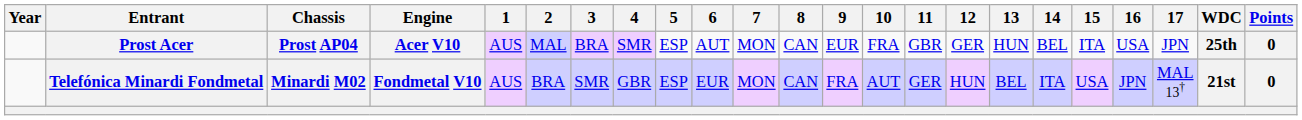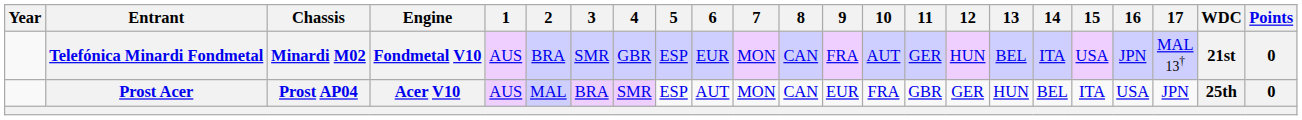 <table class="wikitable" style="text-align:center; font-size:85%">
 <tr>
 <th>Year</th>
 <th>Entrant</th>
 <th>Chassis</th>
 <th>Engine</th>
 <th>1</th>
 <th>2</th>
 <th>3</th>
 <th>4</th>
 <th>5</th>
 <th>6</th>
 <th>7</th>
 <th>8</th>
 <th>9</th>
 <th>10</th>
 <th>11</th>
 <th>12</th>
 <th>13</th>
 <th>14</th>
 <th>15</th>
 <th>16</th>
 <th>17</th>
 <th>WDC</th>
 <th><a href='#'>Points</a></th>
 </tr>
 <tr>
 <td></td>
+<th nowrap><a href='#'>Telefónica Minardi Fondmetal</a></th>
+<th nowrap><a href='#'>Minardi</a> <a href='#'>M02</a></th>
+<th nowrap><a href='#'>Fondmetal</a> <a href='#'>V10</a></th>
+<td style="background:#EFCFFF;"><a href='#'>AUS</a><br></td>
+<td style="background:#CFCFFF;"><a href='#'>BRA</a><br></td>
+<td style="background:#CFCFFF;"><a href='#'>SMR</a><br></td>
+<td style="background:#CFCFFF;"><a href='#'>GBR</a><br></td>
+<td style="background:#CFCFFF;"><a href='#'>ESP</a><br></td>
+<td style="background:#CFCFFF;"><a href='#'>EUR</a><br></td>
+<td style="background:#EFCFFF;"><a href='#'>MON</a><br></td>
+<td style="background:#CFCFFF;"><a href='#'>CAN</a><br></td>
+<td style="background:#EFCFFF;"><a href='#'>FRA</a><br></td>
+<td style="background:#CFCFFF;"><a href='#'>AUT</a><br></td>
+<td style="background:#CFCFFF;"><a href='#'>GER</a><br></td>
+<td style="background:#EFCFFF;"><a href='#'>HUN</a><br></td>
+<td style="background:#CFCFFF;"><a href='#'>BEL</a><br></td>
+<td style="background:#CFCFFF;"><a href='#'>ITA</a><br></td>
+<td style="background:#EFCFFF;"><a href='#'>USA</a><br></td>
+<td style="background:#CFCFFF;"><a href='#'>JPN</a><br></td>
+<td style="background:#CFCFFF;"><a href='#'>MAL</a><br><small>13<sup>†</sup></small></td>
+<th>21st</th>
+<th>0</th>
+</tr>
+<tr>
+<td></td>
 <th nowrap><a href='#'>Prost Acer</a></th>
 <th nowrap><a href='#'>Prost</a> <a href='#'>AP04</a></th>
 <th nowrap><a href='#'>Acer</a> <a href='#'>V10</a></th>
 <td style="background:#EFCFFF;"><a href='#'>AUS</a><br></td>
 <td style="background:#CFCFFF;"><a href='#'>MAL</a><br></td>
 <td style="background:#EFCFFF;"><a href='#'>BRA</a><br></td>
 <td style="background:#EFCFFF;"><a href='#'>SMR</a><br></td>
 <td><a href='#'>ESP</a></td>
 <td><a href='#'>AUT</a></td>
 <td><a href='#'>MON</a></td>
 <td><a href='#'>CAN</a></td>
 <td><a href='#'>EUR</a></td>
 <td><a href='#'>FRA</a></td>
 <td><a href='#'>GBR</a></td>
 <td><a href='#'>GER</a></td>
 <td><a href='#'>HUN</a></td>
 <td><a href='#'>BEL</a></td>
 <td><a href='#'>ITA</a></td>
 <td><a href='#'>USA</a></td>
 <td><a href='#'>JPN</a></td>
 <th>25th</th>
 <th>0</th>
 </tr>
 <tr>
-<td></td>
-<th nowrap><a href='#'>Telefónica Minardi Fondmetal</a></th>
-<th nowrap><a href='#'>Minardi</a> <a href='#'>M02</a></th>
-<th nowrap><a href='#'>Fondmetal</a> <a href='#'>V10</a></th>
-<td style="background:#EFCFFF;"><a href='#'>AUS</a><br></td>
-<td style="background:#CFCFFF;"><a href='#'>BRA</a><br></td>
-<td style="background:#CFCFFF;"><a href='#'>SMR</a><br></td>
-<td style="background:#CFCFFF;"><a href='#'>GBR</a><br></td>
-<td style="background:#CFCFFF;"><a href='#'>ESP</a><br></td>
-<td style="background:#CFCFFF;"><a href='#'>EUR</a><br></td>
-<td style="background:#EFCFFF;"><a href='#'>MON</a><br></td>
-<td style="background:#CFCFFF;"><a href='#'>CAN</a><br></td>
-<td style="background:#EFCFFF;"><a href='#'>FRA</a><br></td>
-<td style="background:#CFCFFF;"><a href='#'>AUT</a><br></td>
-<td style="background:#CFCFFF;"><a href='#'>GER</a><br></td>
-<td style="background:#EFCFFF;"><a href='#'>HUN</a><br></td>
-<td style="background:#CFCFFF;"><a href='#'>BEL</a><br></td>
-<td style="background:#CFCFFF;"><a href='#'>ITA</a><br></td>
-<td style="background:#EFCFFF;"><a href='#'>USA</a><br></td>
-<td style="background:#CFCFFF;"><a href='#'>JPN</a><br></td>
-<td style="background:#CFCFFF;"><a href='#'>MAL</a><br><small>13<sup>†</sup></small></td>
-<th>21st</th>
-<th>0</th>
-</tr>
-<tr>
 <th colspan="23"></th>
 </tr>
 </table>
